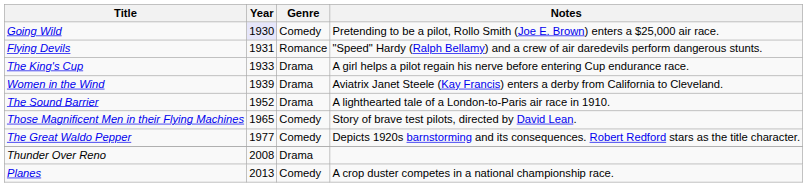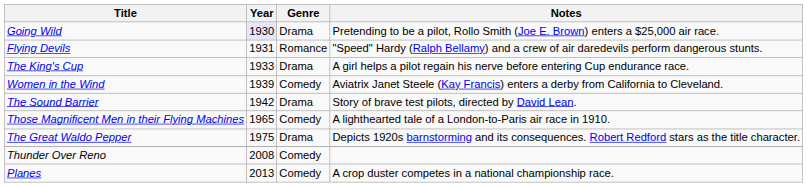 <table class="wikitable sortable">
 <tr>
 <th>Title</th>
 <th>Year</th>
 <th>Genre</th>
 <th>Notes</th>
 </tr>
 <tr>
 <td><em><a href='#'>Going Wild</a></em></td>
 <td style="background: lavender;">1930</td>
-<td>Comedy</td>
+<td>Drama</td>
 <td>Pretending to be a pilot, Rollo Smith (<a href='#'>Joe E. Brown</a>) enters a $25,000 air race.</td>
 </tr>
 <tr>
 <td><em><a href='#'>Flying Devils</a></em></td>
 <td>1931</td>
 <td>Romance</td>
 <td>"Speed" Hardy (<a href='#'>Ralph Bellamy</a>) and a crew of air daredevils perform dangerous stunts.</td>
 </tr>
 <tr>
 <td><em><a href='#'>The King's Cup</a></em></td>
 <td>1933</td>
 <td>Drama</td>
 <td>A girl helps a pilot regain his nerve before entering Cup endurance race.</td>
 </tr>
 <tr>
 <td><em><a href='#'>Women in the Wind</a></em></td>
 <td>1939</td>
-<td>Drama</td>
+<td>Comedy</td>
 <td>Aviatrix Janet Steele (<a href='#'>Kay Francis</a>) enters a derby from California to Cleveland.</td>
 </tr>
 <tr>
 <td><em><a href='#'>The Sound Barrier</a></em></td>
-<td>1952</td>
+<td>1942</td>
 <td>Drama</td>
-<td>A lighthearted tale of a London-to-Paris air race in 1910.</td>
+<td>Story of brave test pilots, directed by <a href='#'>David Lean</a>.</td>
 </tr>
 <tr>
 <td><em><a href='#'>Those Magnificent Men in their Flying Machines</a></em></td>
 <td>1965</td>
 <td>Comedy</td>
-<td>Story of brave test pilots, directed by <a href='#'>David Lean</a>.</td>
+<td>A lighthearted tale of a London-to-Paris air race in 1910.</td>
 </tr>
 <tr>
 <td><em><a href='#'>The Great Waldo Pepper</a></em></td>
-<td>1977</td>
-<td>Comedy</td>
+<td>1975</td>
+<td>Drama</td>
 <td>Depicts 1920s <a href='#'>barnstorming</a> and its consequences. <a href='#'>Robert Redford</a> stars as the title character.</td>
 </tr>
 <tr>
 </tr>
 <tr>
 <td><em>Thunder Over Reno</em></td>
 <td>2008</td>
-<td>Drama</td>
+<td>Comedy</td>
 <td></td>
 </tr>
 <tr>
 <td><em><a href='#'>Planes</a></em></td>
 <td>2013</td>
 <td>Comedy</td>
 <td>A crop duster competes in a national championship race.</td>
 </tr>
 </table>
